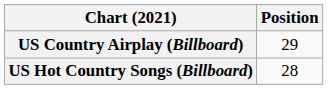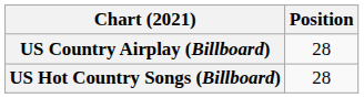 <table class="wikitable sortable plainrowheaders" style="text-align:center">
 <tr>
 <th>Chart (2021)</th>
 <th>Position</th>
 </tr>
 <tr>
 <th scope="row">US Country Airplay (<em>Billboard</em>)</th>
-<td>29</td>
+<td>28</td>
 </tr>
 <tr>
 <th scope="row">US Hot Country Songs (<em>Billboard</em>)</th>
 <td>28</td>
 </tr>
 </table>
